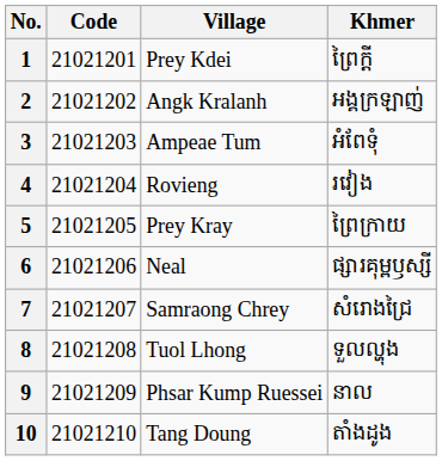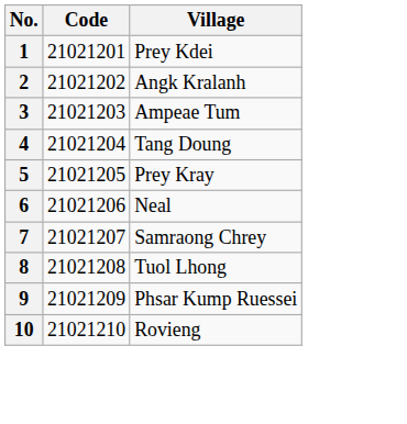 <table class="wikitable sortable mw-collapsible">
 <tr>
 <th>No.</th>
 <th>Code</th>
 <th>Village</th>
-<th>Khmer</th>
 </tr>
 <tr>
 <th>1</th>
 <td>21021201</td>
 <td>Prey Kdei</td>
-<td>ព្រៃក្ដី</td>
 </tr>
 <tr>
 <th>2</th>
 <td>21021202</td>
 <td>Angk Kralanh</td>
-<td>អង្គក្រឡាញ់</td>
 </tr>
 <tr>
 <th>3</th>
 <td>21021203</td>
 <td>Ampeae Tum</td>
-<td>អំពែទុំ</td>
 </tr>
 <tr>
 <th>4</th>
 <td>21021204</td>
-<td>Rovieng</td>
-<td>រវៀង</td>
+<td>Tang Doung</td>
 </tr>
 <tr>
 <th>5</th>
 <td>21021205</td>
 <td>Prey Kray</td>
-<td>ព្រៃក្រាយ</td>
 </tr>
 <tr>
 <th>6</th>
 <td>21021206</td>
 <td>Neal</td>
-<td>ផ្សារគុម្ពឫស្សី</td>
 </tr>
 <tr>
 <th>7</th>
 <td>21021207</td>
 <td>Samraong Chrey</td>
-<td>សំរោងជ្រៃ</td>
 </tr>
 <tr>
 <th>8</th>
 <td>21021208</td>
 <td>Tuol Lhong</td>
-<td>ទួលល្ហុង</td>
 </tr>
 <tr>
 <th>9</th>
 <td>21021209</td>
 <td>Phsar Kump Ruessei</td>
-<td>នាល</td>
 </tr>
 <tr>
 <th>10</th>
 <td>21021210</td>
-<td>Tang Doung</td>
-<td>តាំងដូង</td>
+<td>Rovieng</td>
 </tr>
 </table>
